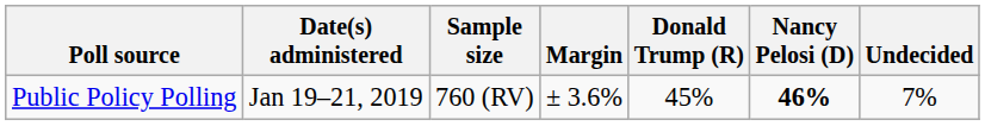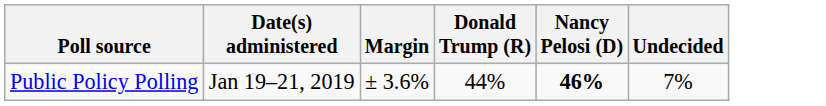 <table class="wikitable sortable" style="font-size:90%;text-align:center;">
 <tr valign=bottom style="font-size:90%;">
 <th>Poll source</th>
 <th>Date(s)<br>administered</th>
-<th>Sample<br>size</th>
 <th>Margin<br></th>
 <th>Donald<br>Trump (R)</th>
 <th>Nancy<br>Pelosi (D)</th>
 <th>Undecided</th>
 </tr>
 <tr>
 <td style="text-align:left;"><a href='#'>Public Policy Polling</a></td>
 <td>Jan 19–21, 2019</td>
-<td>760 (RV)</td>
 <td>± 3.6%</td>
-<td>45%</td>
+<td>44%</td>
 <td><strong>46%</strong></td>
 <td>7%</td>
 </tr>
 </table>
